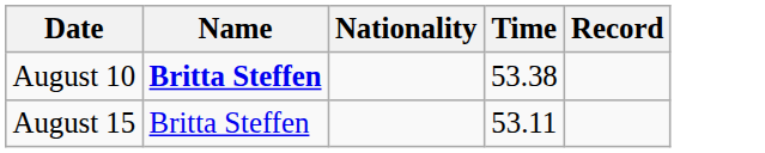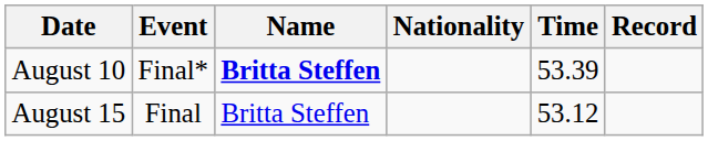 <table class=wikitable style=text-align:center>
 <tr>
 <th>Date</th>
+<th>Event</th>
 <th>Name</th>
 <th>Nationality</th>
 <th>Time</th>
 <th>Record</th>
 </tr>
 <tr>
 <td>August 10</td>
+<td>Final*</td>
 <td align=left><strong><a href='#'>Britta Steffen</a></strong></td>
 <td align=left></td>
-<td>53.38</td>
+<td>53.39</td>
 <td></td>
 </tr>
 <tr>
 <td>August 15</td>
+<td>Final</td>
 <td align=left><a href='#'>Britta Steffen</a></td>
 <td align=left></td>
-<td>53.11</td>
+<td>53.12</td>
 <td></td>
 </tr>
 </table>
